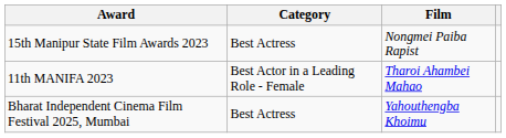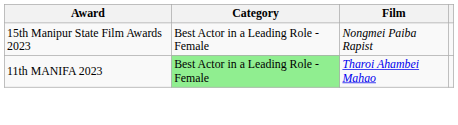 <table class="wikitable sortable">
 <tr>
 <th>Award</th>
 <th>Category</th>
 <th>Film</th>
 <th></th>
 </tr>
 <tr>
 <td>15th Manipur State Film Awards 2023</td>
-<td>Best Actress</td>
+<td>Best Actor in a Leading Role - Female</td>
 <td><em>Nongmei Paiba Rapist</em></td>
 <td></td>
 </tr>
 <tr>
 <td>11th MANIFA 2023</td>
-<td>Best Actor in a Leading Role - Female</td>
+<td style="background: lightgreen;">Best Actor in a Leading Role - Female</td>
 <td><em><a href='#'>Tharoi Ahambei Mahao</a></em></td>
 <td></td>
 </tr>
-<tr>
-<td>Bharat Independent Cinema Film Festival 2025, Mumbai</td>
-<td>Best Actress</td>
-<td><em><a href='#'>Yahouthengba Khoimu</a></em></td>
-<td></td>
-</tr>
 </table>
